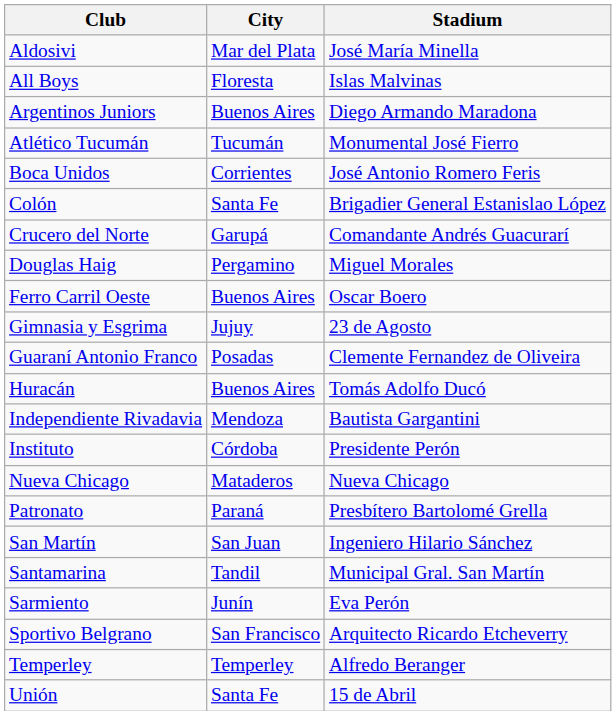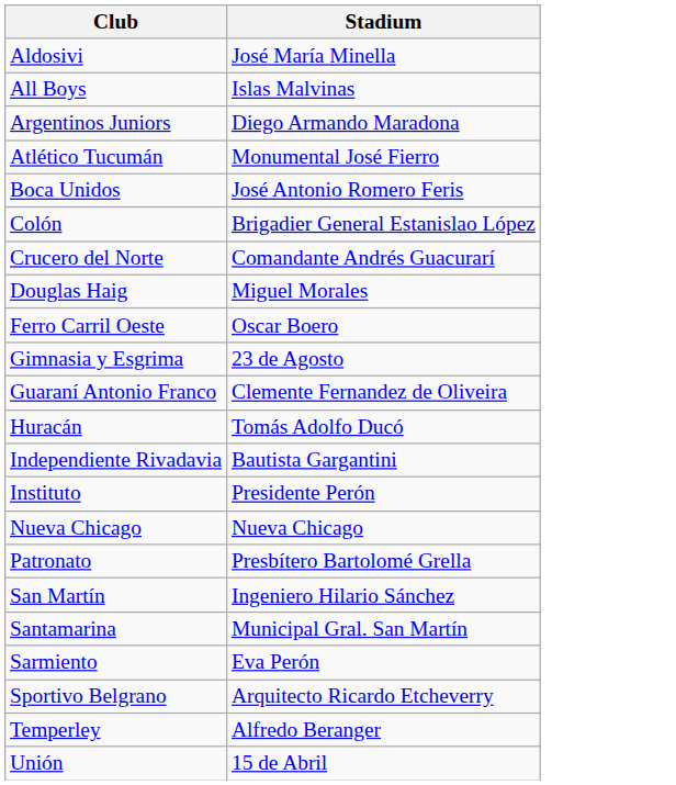 <table class="wikitable sortable">
 <tr>
 <th>Club</th>
-<th>City</th>
 <th>Stadium</th>
 </tr>
 <tr>
 <td><a href='#'>Aldosivi</a></td>
-<td><a href='#'>Mar del Plata</a></td>
 <td><a href='#'>José María Minella</a></td>
 </tr>
 <tr>
 <td><a href='#'>All Boys</a></td>
-<td><a href='#'>Floresta</a></td>
 <td><a href='#'>Islas Malvinas</a></td>
 </tr>
 <tr>
 <td><a href='#'>Argentinos Juniors</a></td>
-<td><a href='#'>Buenos Aires</a></td>
 <td><a href='#'>Diego Armando Maradona</a></td>
 </tr>
 <tr>
 <td><a href='#'>Atlético Tucumán</a></td>
-<td><a href='#'>Tucumán</a></td>
 <td><a href='#'>Monumental José Fierro</a></td>
 </tr>
 <tr>
 <td><a href='#'>Boca Unidos</a></td>
-<td><a href='#'>Corrientes</a></td>
 <td><a href='#'>José Antonio Romero Feris</a></td>
 </tr>
 <tr>
 <td><a href='#'>Colón</a></td>
-<td><a href='#'>Santa Fe</a></td>
 <td><a href='#'>Brigadier General Estanislao López</a></td>
 </tr>
 <tr>
 <td><a href='#'>Crucero del Norte</a></td>
-<td><a href='#'>Garupá</a></td>
 <td><a href='#'>Comandante Andrés Guacurarí</a></td>
 </tr>
 <tr>
 <td><a href='#'>Douglas Haig</a></td>
-<td><a href='#'>Pergamino</a></td>
 <td><a href='#'>Miguel Morales</a></td>
 </tr>
 <tr>
 <td><a href='#'>Ferro Carril Oeste</a></td>
-<td><a href='#'>Buenos Aires</a></td>
 <td><a href='#'>Oscar Boero</a></td>
 </tr>
 <tr>
 <td><a href='#'>Gimnasia y Esgrima</a></td>
-<td><a href='#'>Jujuy</a></td>
 <td><a href='#'>23 de Agosto</a></td>
 </tr>
 <tr>
 <td><a href='#'>Guaraní Antonio Franco</a></td>
-<td><a href='#'>Posadas</a></td>
 <td><a href='#'>Clemente Fernandez de Oliveira</a></td>
 </tr>
 <tr>
 <td><a href='#'>Huracán</a></td>
-<td><a href='#'>Buenos Aires</a></td>
 <td><a href='#'>Tomás Adolfo Ducó</a></td>
 </tr>
 <tr>
 <td><a href='#'>Independiente Rivadavia</a></td>
-<td><a href='#'>Mendoza</a></td>
 <td><a href='#'>Bautista Gargantini</a></td>
 </tr>
 <tr>
 <td><a href='#'>Instituto</a></td>
-<td><a href='#'>Córdoba</a></td>
 <td><a href='#'>Presidente Perón</a></td>
 </tr>
 <tr>
 <td><a href='#'>Nueva Chicago</a></td>
-<td><a href='#'>Mataderos</a></td>
 <td><a href='#'>Nueva Chicago</a></td>
 </tr>
 <tr>
 <td><a href='#'>Patronato</a></td>
-<td><a href='#'>Paraná</a></td>
 <td><a href='#'>Presbítero Bartolomé Grella</a></td>
 </tr>
 <tr>
 <td><a href='#'>San Martín</a></td>
-<td><a href='#'>San Juan</a></td>
 <td><a href='#'>Ingeniero Hilario Sánchez</a></td>
 </tr>
 <tr>
 <td><a href='#'>Santamarina</a></td>
-<td><a href='#'>Tandil</a></td>
 <td><a href='#'>Municipal Gral. San Martín</a></td>
 </tr>
 <tr>
 <td><a href='#'>Sarmiento</a></td>
-<td><a href='#'>Junín</a></td>
 <td><a href='#'>Eva Perón</a></td>
 </tr>
 <tr>
 <td><a href='#'>Sportivo Belgrano</a></td>
-<td><a href='#'>San Francisco</a></td>
 <td><a href='#'>Arquitecto Ricardo Etcheverry</a></td>
 </tr>
 <tr>
-<td><a href='#'>Temperley</a></td>
 <td><a href='#'>Temperley</a></td>
 <td><a href='#'>Alfredo Beranger</a></td>
 </tr>
 <tr>
 <td><a href='#'>Unión</a></td>
-<td><a href='#'>Santa Fe</a></td>
 <td><a href='#'>15 de Abril</a></td>
 </tr>
 </table>
